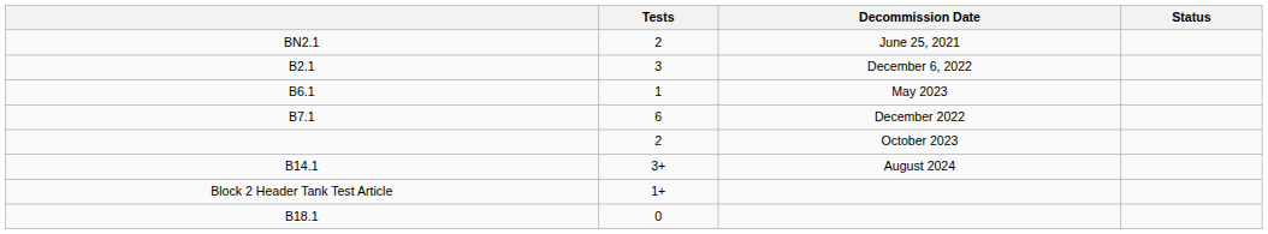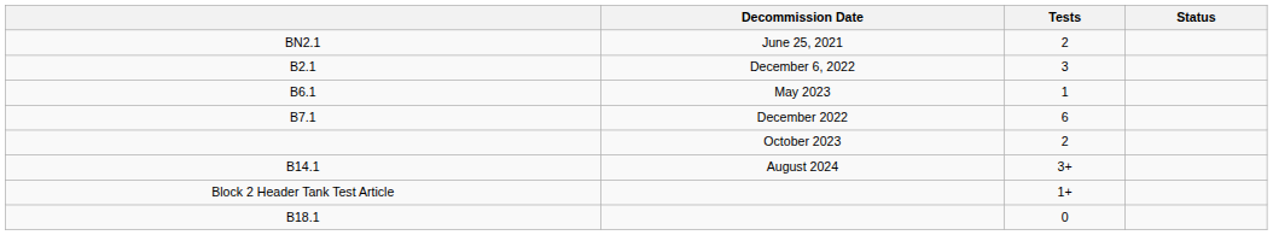 <table class="wikitable sortable sticky-header" style="font-size:1.00em; line-height:1.5em; text-align:center; width: 100%;">
 <tr>
 <th></th>
+<th>Decommission Date</th>
 <th>Tests</th>
-<th>Decommission Date</th>
 <th>Status</th>
 </tr>
 <tr>
 <td>BN2.1</td>
+<td>June 25, 2021</td>
 <td>2</td>
-<td>June 25, 2021</td>
 <td></td>
 </tr>
 <tr>
 <td>B2.1</td>
+<td>December 6, 2022</td>
 <td>3</td>
-<td>December 6, 2022</td>
 <td></td>
 </tr>
 <tr>
 <td>B6.1</td>
+<td>May 2023</td>
 <td>1</td>
-<td>May 2023</td>
 <td></td>
 </tr>
 <tr>
 <td>B7.1</td>
+<td>December 2022</td>
 <td>6</td>
-<td>December 2022</td>
 <td></td>
 </tr>
 <tr>
 <td></td>
+<td>October 2023</td>
 <td>2</td>
-<td>October 2023</td>
 <td></td>
 </tr>
 <tr>
 <td>B14.1</td>
+<td>August 2024</td>
 <td>3+</td>
-<td>August 2024</td>
 <td></td>
 </tr>
 <tr>
 <td>Block 2 Header Tank Test Article</td>
+<td></td>
 <td>1+</td>
-<td></td>
 <td></td>
 </tr>
 <tr>
 <td>B18.1</td>
+<td></td>
 <td>0</td>
-<td></td>
 <td></td>
 </tr>
 </table>
